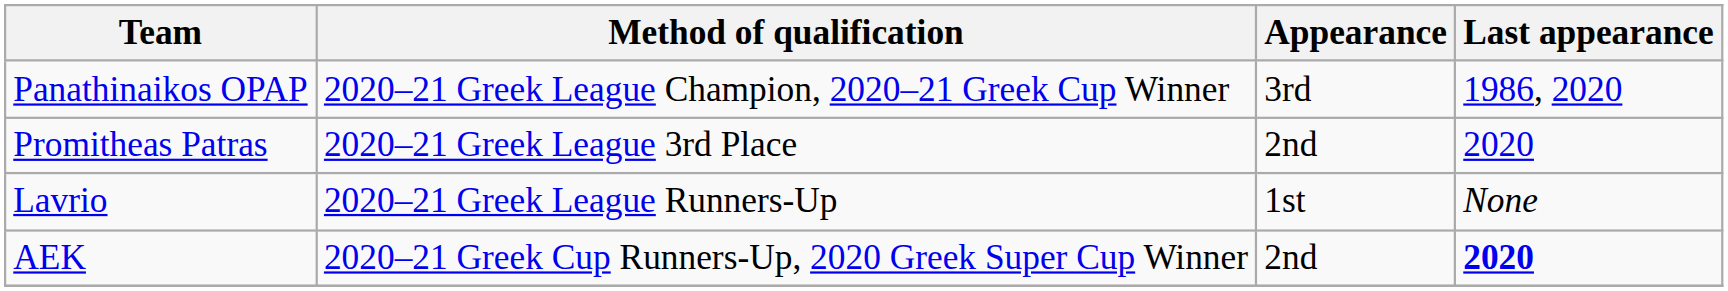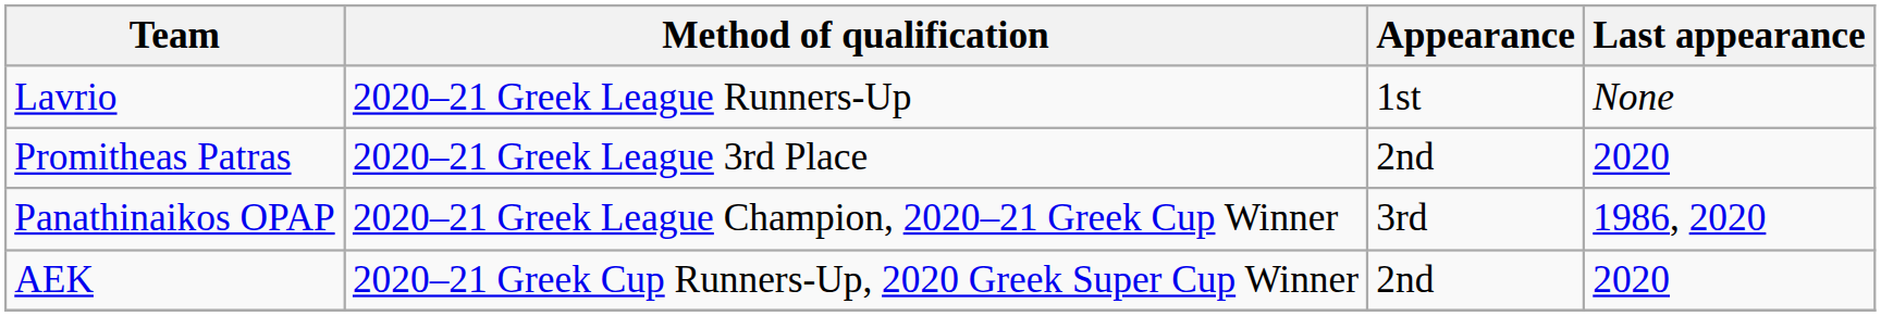 <table class="wikitable">
 <tr>
 <th>Team</th>
 <th>Method of qualification</th>
 <th>Appearance</th>
 <th>Last appearance</th>
 </tr>
 <tr>
-<td><a href='#'>Panathinaikos OPAP</a></td>
-<td><a href='#'>2020–21 Greek League</a> Champion, <a href='#'>2020–21 Greek Cup</a> Winner</td>
-<td>3rd</td>
-<td><a href='#'>1986</a>, <a href='#'>2020</a></td>
+<td><a href='#'>Lavrio</a></td>
+<td><a href='#'>2020–21 Greek League</a> Runners-Up</td>
+<td>1st</td>
+<td><em>None</em></td>
 </tr>
 <tr>
 <td><a href='#'>Promitheas Patras</a></td>
 <td><a href='#'>2020–21 Greek League</a> 3rd Place</td>
 <td>2nd</td>
 <td><a href='#'>2020</a></td>
 </tr>
 <tr>
-<td><a href='#'>Lavrio</a></td>
-<td><a href='#'>2020–21 Greek League</a> Runners-Up</td>
-<td>1st</td>
-<td><em>None</em></td>
+<td><a href='#'>Panathinaikos OPAP</a></td>
+<td><a href='#'>2020–21 Greek League</a> Champion, <a href='#'>2020–21 Greek Cup</a> Winner</td>
+<td>3rd</td>
+<td><a href='#'>1986</a>, <a href='#'>2020</a></td>
 </tr>
 <tr>
 <td><a href='#'>AEK</a></td>
 <td><a href='#'>2020–21 Greek Cup</a> Runners-Up, <a href='#'>2020 Greek Super Cup</a> Winner</td>
 <td>2nd</td>
-<td><strong><a href='#'>2020</a></strong></td>
+<td><a href='#'>2020</a></td>
 </tr>
 <tr>
 </tr>
 </table>
